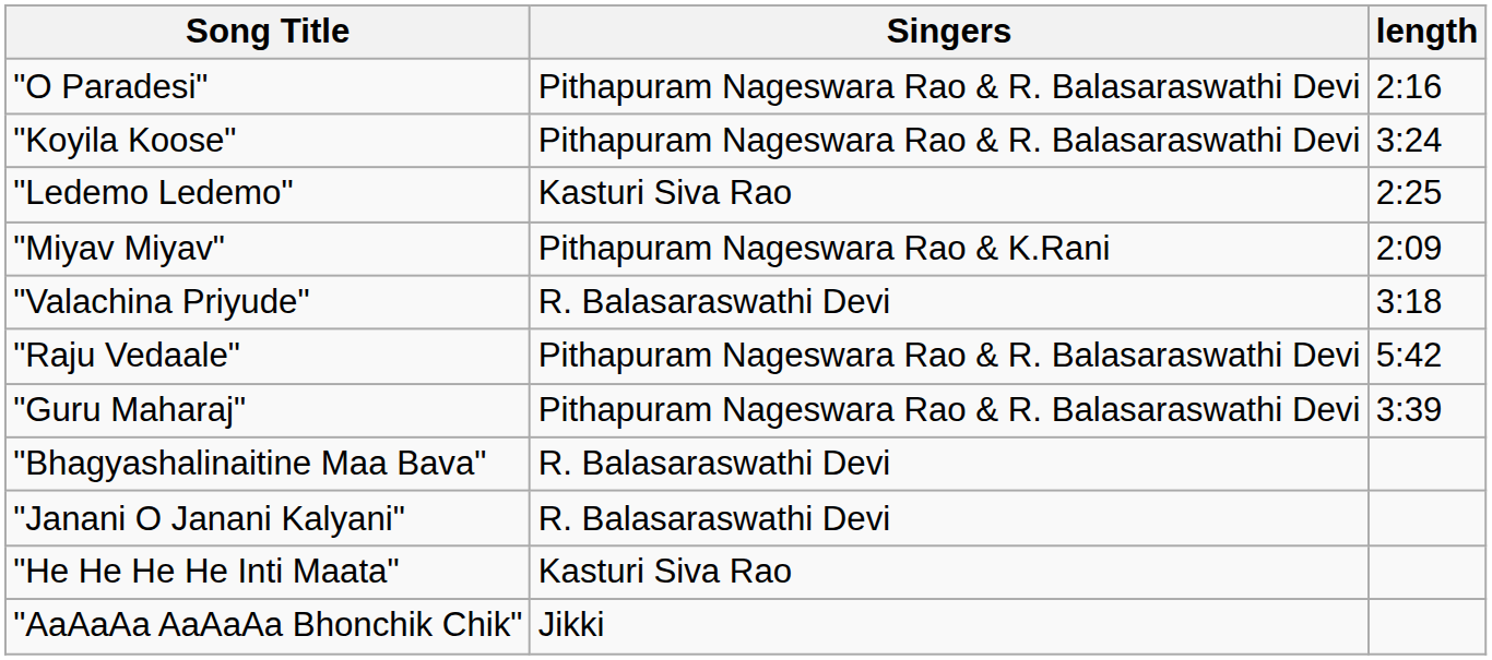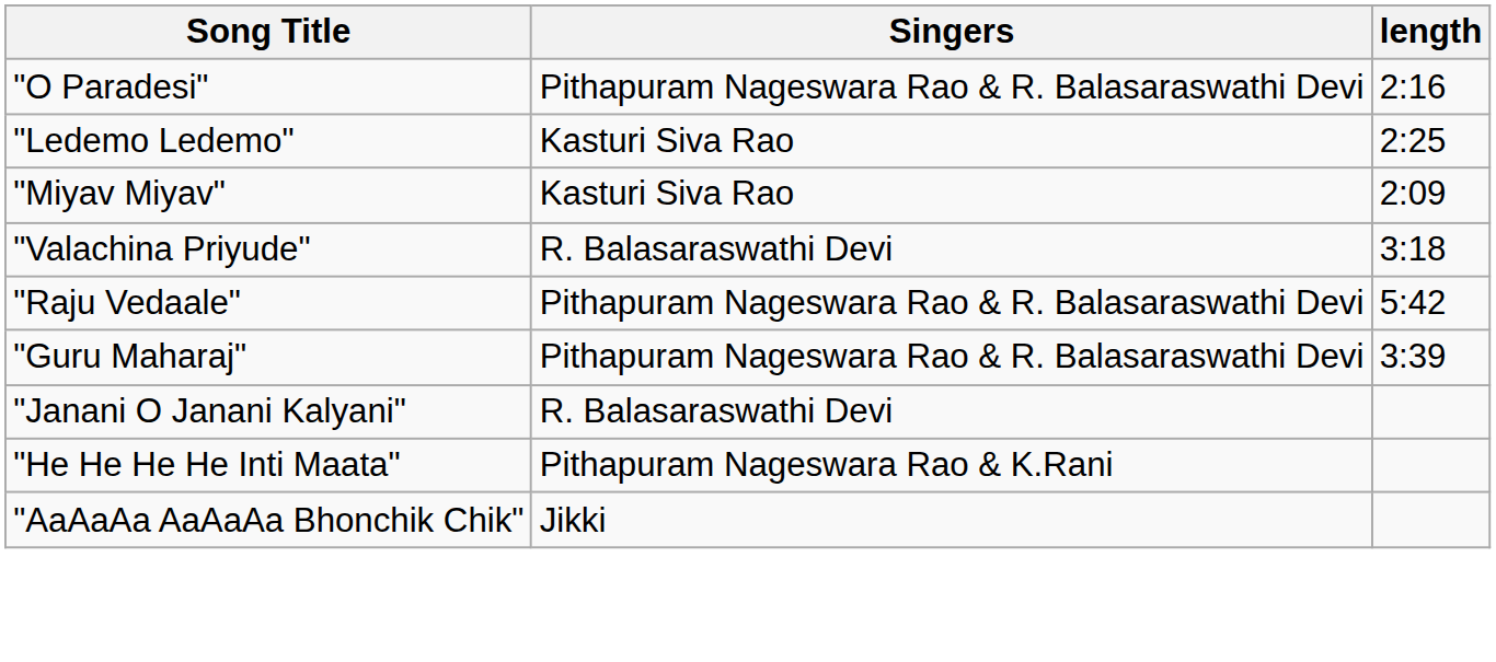 <table class="wikitable">
 <tr>
 <th>Song Title</th>
 <th>Singers</th>
 <th>length</th>
 </tr>
 <tr>
 <td>"O Paradesi"</td>
 <td>Pithapuram Nageswara Rao & R. Balasaraswathi Devi</td>
 <td>2:16</td>
 </tr>
 <tr>
-<td>"Koyila Koose"</td>
-<td>Pithapuram Nageswara Rao & R. Balasaraswathi Devi</td>
-<td>3:24</td>
-</tr>
-<tr>
 <td>"Ledemo Ledemo"</td>
 <td>Kasturi Siva Rao</td>
 <td>2:25</td>
 </tr>
 <tr>
 <td>"Miyav Miyav"</td>
-<td>Pithapuram Nageswara Rao & K.Rani</td>
+<td>Kasturi Siva Rao</td>
 <td>2:09</td>
 </tr>
 <tr>
 <td>"Valachina Priyude"</td>
 <td>R. Balasaraswathi Devi</td>
 <td>3:18</td>
 </tr>
 <tr>
 <td>"Raju Vedaale"</td>
 <td>Pithapuram Nageswara Rao & R. Balasaraswathi Devi</td>
 <td>5:42</td>
 </tr>
 <tr>
 <td>"Guru Maharaj"</td>
 <td>Pithapuram Nageswara Rao & R. Balasaraswathi Devi</td>
 <td>3:39</td>
 </tr>
 <tr>
-<td>"Bhagyashalinaitine Maa Bava"</td>
-<td>R. Balasaraswathi Devi</td>
-<td></td>
-</tr>
-<tr>
 <td>"Janani O Janani Kalyani"</td>
 <td>R. Balasaraswathi Devi</td>
 <td></td>
 </tr>
 <tr>
 <td>"He He He He Inti Maata"</td>
-<td>Kasturi Siva Rao</td>
+<td>Pithapuram Nageswara Rao & K.Rani</td>
 <td></td>
 </tr>
 <tr>
 <td>"AaAaAa AaAaAa Bhonchik Chik"</td>
 <td>Jikki</td>
 <td></td>
 </tr>
 </table>
